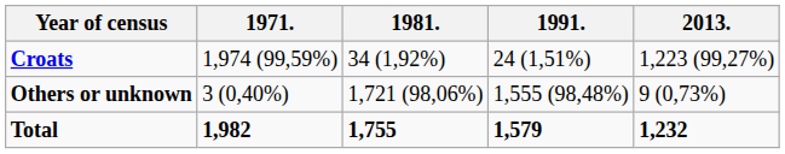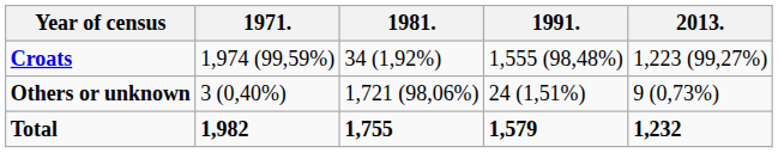 <table class="wikitable" style="font-size:95%;">
 <tr>
 <th>Year of census</th>
 <th>1971.</th>
 <th>1981.</th>
 <th>1991.</th>
 <th>2013.</th>
 </tr>
 <tr>
 <td><strong><a href='#'>Croats</a></strong></td>
 <td>1,974 (99,59%)</td>
 <td>34 (1,92%)</td>
-<td>24 (1,51%)</td>
+<td>1,555 (98,48%)</td>
 <td>1,223 (99,27%)</td>
 </tr>
 <tr>
 <td><strong>Others or unknown</strong></td>
 <td>3 (0,40%)</td>
 <td>1,721 (98,06%)</td>
-<td>1,555 (98,48%)</td>
+<td>24 (1,51%)</td>
 <td>9 (0,73%)</td>
 </tr>
 <tr>
 <td><strong>Total</strong></td>
 <td><strong>1,982</strong></td>
 <td><strong>1,755</strong></td>
 <td><strong>1,579</strong></td>
 <td><strong>1,232</strong></td>
 </tr>
 </table>
